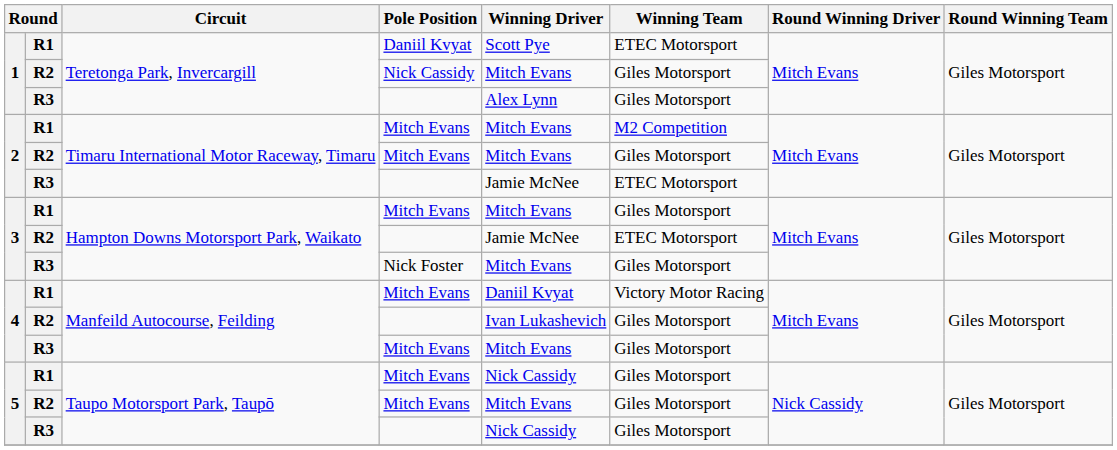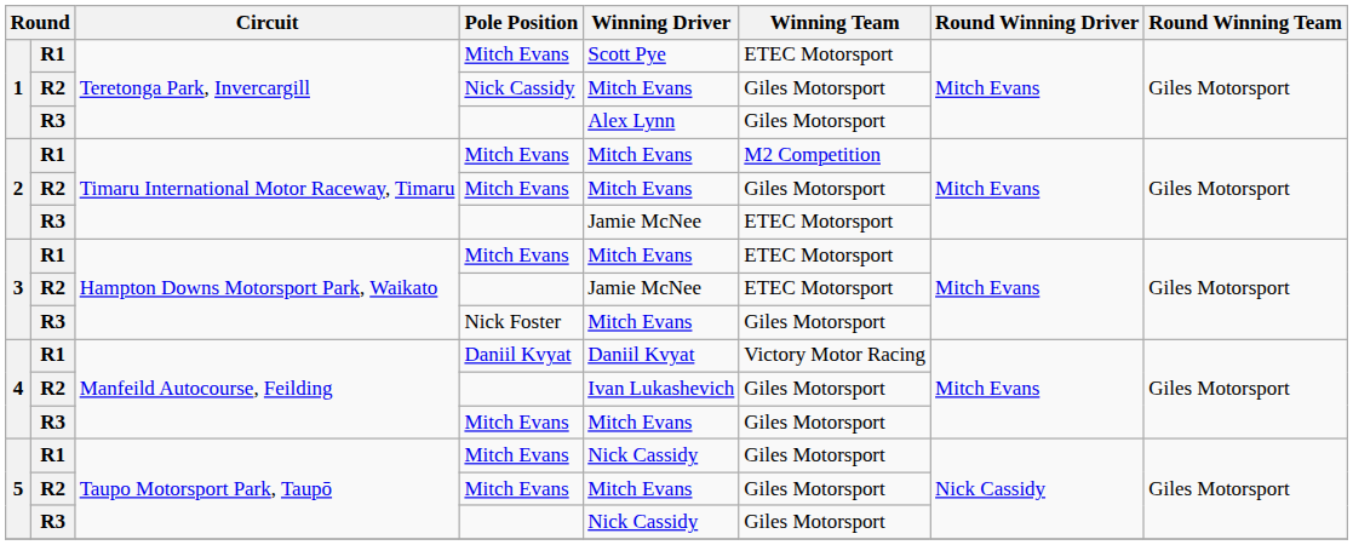 <table class="wikitable" style="font-size: 87%;">
 <tr>
 <th colspan=2>Round</th>
 <th>Circuit</th>
 <th nowrap>Pole Position</th>
 <th nowrap>Winning Driver</th>
 <th nowrap>Winning Team</th>
 <th nowrap>Round Winning Driver</th>
 <th nowrap>Round Winning Team</th>
 </tr>
 <tr>
 <th rowspan=3>1</th>
 <th>R1</th>
 <td rowspan=3> <a href='#'>Teretonga Park</a>, <a href='#'>Invercargill</a></td>
-<td> <a href='#'>Daniil Kvyat</a></td>
+<td> <a href='#'>Mitch Evans</a></td>
 <td> <a href='#'>Scott Pye</a></td>
 <td>ETEC Motorsport</td>
 <td rowspan=3> <a href='#'>Mitch Evans</a></td>
 <td rowspan=3>Giles Motorsport</td>
 </tr>
 <tr>
 <th>R2</th>
 <td nowrap> <a href='#'>Nick Cassidy</a></td>
 <td> <a href='#'>Mitch Evans</a></td>
 <td>Giles Motorsport</td>
 </tr>
 <tr>
 <th>R3</th>
 <td></td>
 <td> <a href='#'>Alex Lynn</a></td>
 <td>Giles Motorsport</td>
 </tr>
 <tr>
 <th rowspan=3>2</th>
 <th>R1</th>
 <td rowspan=3 nowrap> <a href='#'>Timaru International Motor Raceway</a>, <a href='#'>Timaru</a></td>
 <td> <a href='#'>Mitch Evans</a></td>
 <td> <a href='#'>Mitch Evans</a></td>
 <td><a href='#'>M2 Competition</a></td>
 <td rowspan=3> <a href='#'>Mitch Evans</a></td>
 <td rowspan=3>Giles Motorsport</td>
 </tr>
 <tr>
 <th>R2</th>
 <td> <a href='#'>Mitch Evans</a></td>
 <td> <a href='#'>Mitch Evans</a></td>
 <td>Giles Motorsport</td>
 </tr>
 <tr>
 <th>R3</th>
 <td></td>
 <td> Jamie McNee</td>
 <td>ETEC Motorsport</td>
 </tr>
 <tr>
 <th rowspan=3>3</th>
 <th>R1</th>
 <td rowspan=3> <a href='#'>Hampton Downs Motorsport Park</a>, <a href='#'>Waikato</a></td>
 <td> <a href='#'>Mitch Evans</a></td>
 <td> <a href='#'>Mitch Evans</a></td>
-<td>Giles Motorsport</td>
+<td>ETEC Motorsport</td>
 <td rowspan=3> <a href='#'>Mitch Evans</a></td>
 <td rowspan=3>Giles Motorsport</td>
 </tr>
 <tr>
 <th>R2</th>
 <td></td>
 <td> Jamie McNee</td>
 <td>ETEC Motorsport</td>
 </tr>
 <tr>
 <th>R3</th>
 <td> Nick Foster</td>
 <td> <a href='#'>Mitch Evans</a></td>
 <td>Giles Motorsport</td>
 </tr>
 <tr>
 <th rowspan=3>4</th>
 <th>R1</th>
 <td rowspan=3> <a href='#'>Manfeild Autocourse</a>, <a href='#'>Feilding</a></td>
-<td> <a href='#'>Mitch Evans</a></td>
+<td> <a href='#'>Daniil Kvyat</a></td>
 <td> <a href='#'>Daniil Kvyat</a></td>
 <td nowrap>Victory Motor Racing</td>
 <td rowspan=3> <a href='#'>Mitch Evans</a></td>
 <td rowspan=3>Giles Motorsport</td>
 </tr>
 <tr>
 <th>R2</th>
 <td></td>
 <td nowrap> <a href='#'>Ivan Lukashevich</a></td>
 <td>Giles Motorsport</td>
 </tr>
 <tr>
 <th>R3</th>
 <td> <a href='#'>Mitch Evans</a></td>
 <td> <a href='#'>Mitch Evans</a></td>
 <td>Giles Motorsport</td>
 </tr>
 <tr>
 <th rowspan=3>5</th>
 <th>R1</th>
 <td rowspan=3> <a href='#'>Taupo Motorsport Park</a>, <a href='#'>Taupō</a></td>
 <td> <a href='#'>Mitch Evans</a></td>
 <td> <a href='#'>Nick Cassidy</a></td>
 <td>Giles Motorsport</td>
 <td rowspan=3> <a href='#'>Nick Cassidy</a></td>
 <td rowspan=3>Giles Motorsport</td>
 </tr>
 <tr>
 <th>R2</th>
 <td> <a href='#'>Mitch Evans</a></td>
 <td> <a href='#'>Mitch Evans</a></td>
 <td>Giles Motorsport</td>
 </tr>
 <tr>
 <th>R3</th>
 <td></td>
 <td> <a href='#'>Nick Cassidy</a></td>
 <td>Giles Motorsport</td>
 </tr>
 <tr>
 </tr>
 </table>
